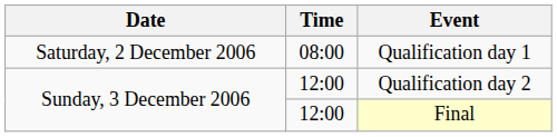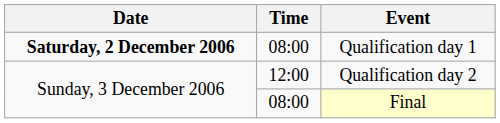 <table class = "wikitable" style="text-align:center;">
 <tr>
 <th width=220>Date</th>
 <th width=50>Time</th>
 <th width=150>Event</th>
 </tr>
 <tr>
-<td>Saturday, 2 December 2006</td>
+<td><strong>Saturday, 2 December 2006</strong></td>
 <td>08:00</td>
 <td>Qualification day 1</td>
 </tr>
 <tr>
 <td rowspan=2>Sunday, 3 December 2006</td>
 <td>12:00</td>
 <td>Qualification day 2</td>
 </tr>
 <tr>
-<td>12:00</td>
+<td>08:00</td>
 <td bgcolor=ffffcc>Final</td>
 </tr>
 </table>
